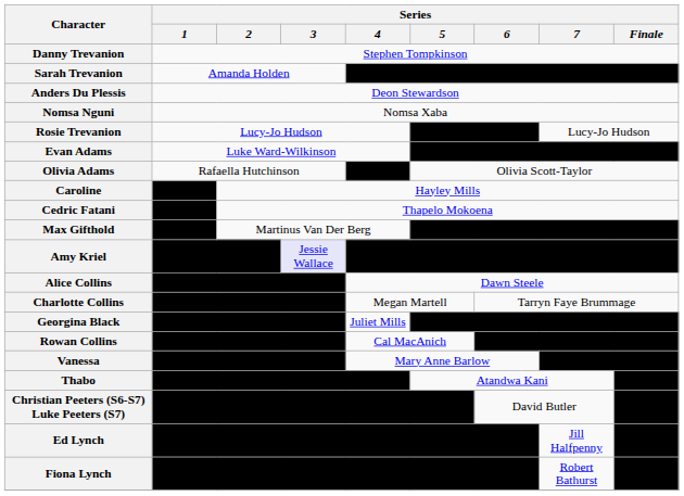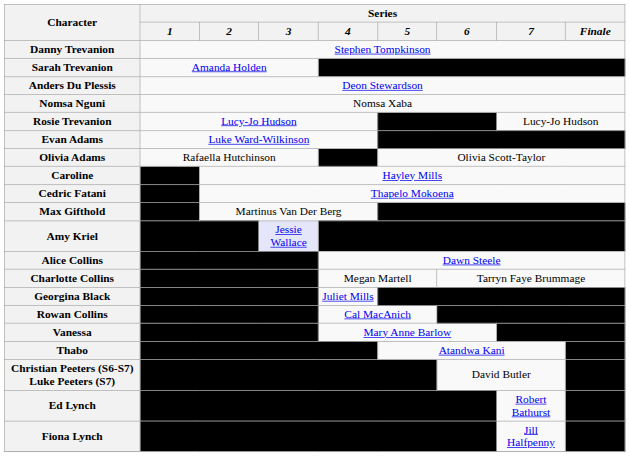 <table class="wikitable" style="text-align:center; width:99%;">
 <tr>
 <th rowspan="2" style="width:16%;">Character</th>
 <th colspan="20">Series</th>
 </tr>
 <tr>
 <th style="width:7%;"><em>1</em></th>
 <th style="width:7%;"><em>2</em></th>
 <th style="width:7%;"><em>3</em></th>
 <th style="width:7%;"><em>4</em></th>
 <th style="width:7%;"><em>5</em></th>
 <th style="width:7%;"><em>6</em></th>
 <th style="width:7%;"><em>7</em></th>
 <th style="width:7%;"><em>Finale</em></th>
 </tr>
 <tr>
 <th>Danny Trevanion</th>
 <td colspan="8"><a href='#'>Stephen Tompkinson</a></td>
 </tr>
 <tr>
 <th>Sarah Trevanion</th>
 <td colspan="3"><a href='#'>Amanda Holden</a></td>
 <td colspan="5" style="background:BLACK;"></td>
 </tr>
 <tr>
 <th>Anders Du Plessis</th>
 <td colspan="8"><a href='#'>Deon Stewardson</a></td>
 </tr>
 <tr>
 <th>Nomsa Nguni</th>
 <td colspan="8">Nomsa Xaba</td>
 </tr>
 <tr>
 <th>Rosie Trevanion</th>
 <td colspan="4"><a href='#'>Lucy-Jo Hudson</a></td>
 <td colspan="2" style="background:Black;"></td>
 <td colspan="2">Lucy-Jo Hudson</td>
 </tr>
 <tr>
 <th>Evan Adams</th>
 <td colspan="4"><a href='#'>Luke Ward-Wilkinson</a></td>
 <td colspan="4" style="background:BLACK;"></td>
 </tr>
 <tr>
 <th>Olivia Adams</th>
 <td colspan="3">Rafaella Hutchinson</td>
 <td colspan="1" style="background:Black;"></td>
 <td colspan="4">Olivia Scott-Taylor</td>
 </tr>
 <tr>
 <th>Caroline</th>
 <td colspan="1" style="background:Black;"></td>
 <td colspan="7"><a href='#'>Hayley Mills</a></td>
 </tr>
 <tr>
 <th>Cedric Fatani</th>
 <td colspan="1" style="background:Black;"></td>
 <td colspan="7"><a href='#'>Thapelo Mokoena</a></td>
 </tr>
 <tr>
 <th>Max Gifthold</th>
 <td colspan="1" style="background:BLACK;"></td>
 <td colspan="3">Martinus Van Der Berg</td>
 <td colspan="4" style="background:BLACK;"></td>
 </tr>
 <tr>
 <th>Amy Kriel</th>
 <td colspan="2" style="background:BLACK;"></td>
 <td colspan="1" style="background: lavender;"><a href='#'>Jessie Wallace</a></td>
 <td colspan="5" style="background:BLACK;"></td>
 </tr>
 <tr>
 <th>Alice Collins</th>
 <td colspan="3" style="background:BLACK;"></td>
 <td colspan="5"><a href='#'>Dawn Steele</a></td>
 </tr>
 <tr>
 <th>Charlotte Collins</th>
 <td colspan="3" style="background:BLACK;"></td>
 <td colspan="2">Megan Martell</td>
 <td colspan="3">Tarryn Faye Brummage</td>
 </tr>
 <tr>
 <th>Georgina Black</th>
 <td colspan="3" style="background:BLACK;"></td>
 <td colspan="1"><a href='#'>Juliet Mills</a></td>
 <td colspan="4" style="background:BLACK;"></td>
 </tr>
 <tr>
 <th>Rowan Collins</th>
 <td colspan="3" style="background:BLACK;"></td>
 <td colspan="2"><a href='#'>Cal MacAnich</a></td>
 <td colspan="3" style="background:BLACK;"></td>
 </tr>
 <tr>
 <th>Vanessa</th>
 <td colspan="3" style="background:BLACK;"></td>
 <td colspan="3"><a href='#'>Mary Anne Barlow</a></td>
 <td colspan="2" style="background:BLACK;"></td>
 </tr>
 <tr>
 <th>Thabo</th>
 <td colspan="4" style="background:BLACK;"></td>
 <td colspan="3"><a href='#'>Atandwa Kani</a></td>
 <td colspan="1" style="background:BLACK;"></td>
 </tr>
 <tr>
 <th>Christian Peeters (S6-S7)<br>Luke Peeters (S7)</th>
 <td colspan="5" style="background:BLACK;"></td>
 <td colspan="2">David Butler</td>
 <td colspan="1" style="background:BLACK;"></td>
 </tr>
 <tr>
 <th>Ed Lynch</th>
 <td colspan="6" style="background:BLACK;"></td>
-<td colspan="1"><a href='#'>Jill Halfpenny</a></td>
+<td colspan="1"><a href='#'>Robert Bathurst</a></td>
 <td colspan="1" style="background:BLACK;"></td>
 </tr>
 <tr>
 <th>Fiona Lynch</th>
 <td colspan="6" style="background:BLACK;"></td>
-<td colspan="1"><a href='#'>Robert Bathurst</a></td>
+<td colspan="1"><a href='#'>Jill Halfpenny</a></td>
 <td colspan="1" style="background:BLACK;"></td>
 </tr>
 <tr>
 </tr>
 </table>
